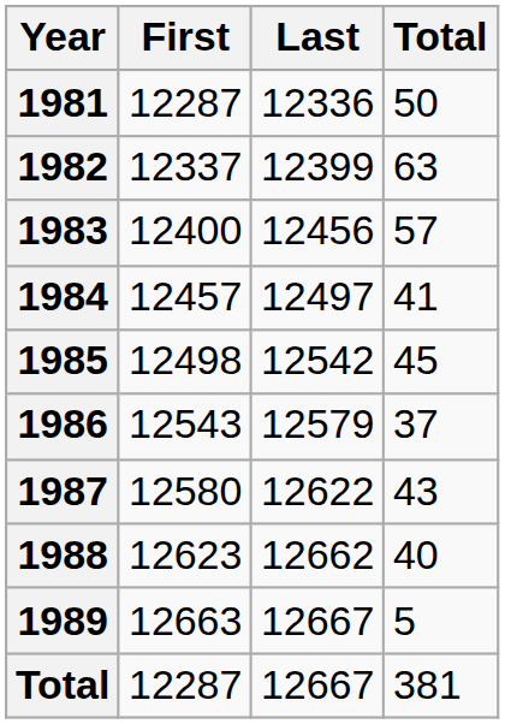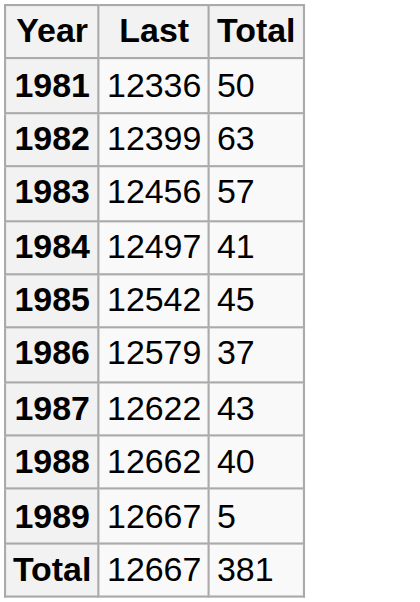 <table class="wikitable">
 <tr>
 <th>Year</th>
-<th>First</th>
 <th>Last</th>
 <th>Total</th>
 </tr>
 <tr>
 <th>1981</th>
-<td>12287</td>
 <td>12336</td>
 <td>50</td>
 </tr>
 <tr>
 <th>1982</th>
-<td>12337</td>
 <td>12399</td>
 <td>63</td>
 </tr>
 <tr>
 <th>1983</th>
-<td>12400</td>
 <td>12456</td>
 <td>57</td>
 </tr>
 <tr>
 <th>1984</th>
-<td>12457</td>
 <td>12497</td>
 <td>41</td>
 </tr>
 <tr>
 <th>1985</th>
-<td>12498</td>
 <td>12542</td>
 <td>45</td>
 </tr>
 <tr>
 <th>1986</th>
-<td>12543</td>
 <td>12579</td>
 <td>37</td>
 </tr>
 <tr>
 <th>1987</th>
-<td>12580</td>
 <td>12622</td>
 <td>43</td>
 </tr>
 <tr>
 <th>1988</th>
-<td>12623</td>
 <td>12662</td>
 <td>40</td>
 </tr>
 <tr>
 <th>1989</th>
-<td>12663</td>
 <td>12667</td>
 <td>5</td>
 </tr>
 <tr>
 <th>Total</th>
-<td>12287</td>
 <td>12667</td>
 <td>381</td>
 </tr>
 </table>
